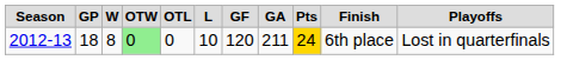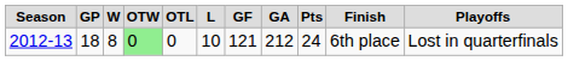 <table class="wikitable">
 <tr align="center" style="font-size: small; font-weight:bold; background-color:#dddddd; padding:5px;" |>
 <td>Season</td>
 <td>GP</td>
 <td>W</td>
 <td>OTW</td>
 <td>OTL</td>
 <td>L</td>
 <td>GF</td>
 <td>GA</td>
 <td>Pts</td>
 <td>Finish</td>
 <td>Playoffs</td>
 </tr>
 <tr>
 <td><a href='#'>2012-13</a></td>
 <td>18</td>
 <td>8</td>
 <td style="background: lightgreen;">0</td>
 <td>0</td>
 <td>10</td>
-<td>120</td>
-<td>211</td>
-<td style="background: gold;">24</td>
+<td>121</td>
+<td>212</td>
+<td>24</td>
 <td>6th place</td>
 <td>Lost in quarterfinals</td>
 </tr>
 </table>
